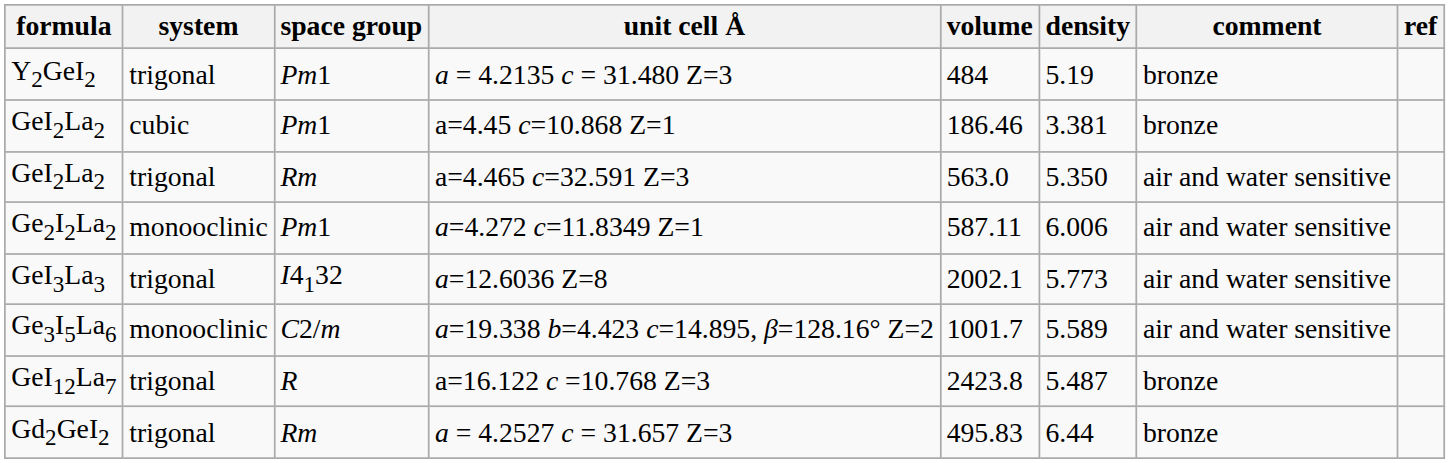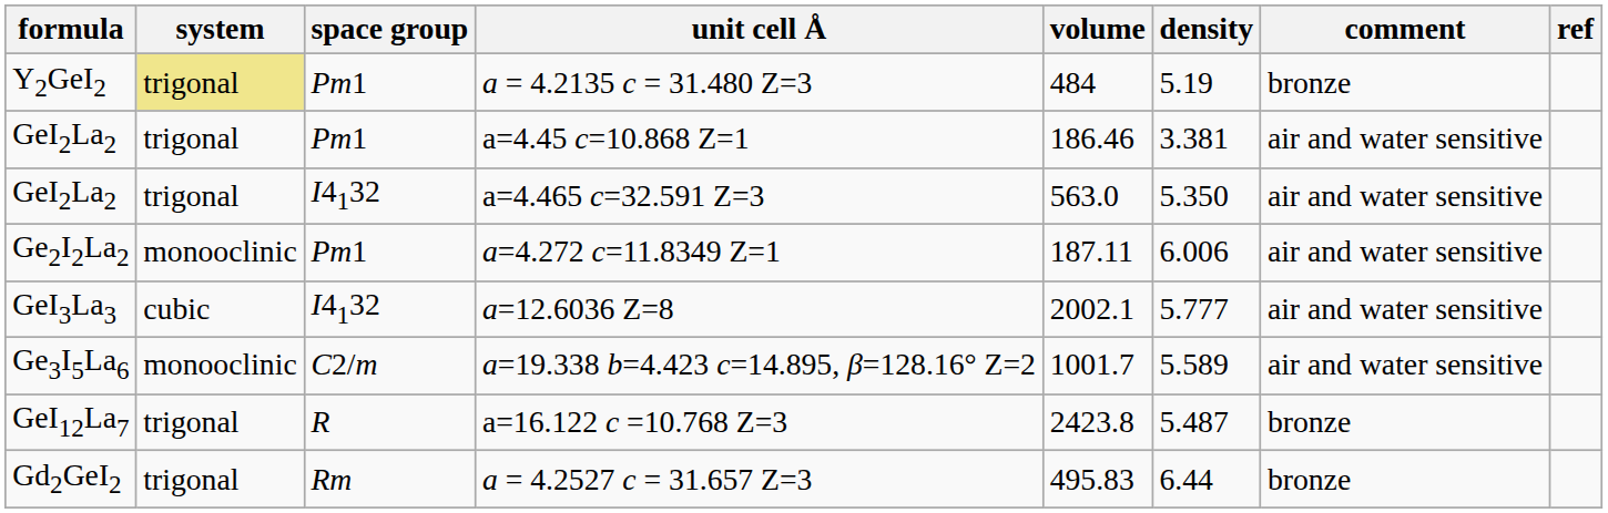 <table class="wikitable">
 <tr>
 <th>formula</th>
 <th>system</th>
 <th>space group</th>
 <th>unit cell Å</th>
 <th>volume</th>
 <th>density</th>
 <th>comment</th>
 <th>ref</th>
 </tr>
 <tr>
 <td>Y<sub>2</sub>GeI<sub>2</sub></td>
-<td>trigonal</td>
+<td style="background: khaki;">trigonal</td>
 <td><em>P</em><em>m</em>1</td>
 <td><em>a</em> = 4.2135 <em>c</em> = 31.480 Z=3</td>
 <td>484</td>
 <td>5.19</td>
 <td>bronze</td>
 <td></td>
 </tr>
 <tr>
 <td>GeI<sub>2</sub>La<sub>2</sub></td>
-<td>cubic</td>
+<td>trigonal</td>
 <td><em>P</em><em>m</em>1</td>
 <td>a=4.45 <em>c</em>=10.868 Z=1</td>
 <td>186.46</td>
 <td>3.381</td>
-<td>bronze</td>
+<td>air and water sensitive</td>
 <td></td>
 </tr>
 <tr>
 <td>GeI<sub>2</sub>La<sub>2</sub></td>
 <td>trigonal</td>
-<td><em>R</em><em>m</em></td>
+<td><em>I</em>4<sub>1</sub>32</td>
 <td>a=4.465 <em>c</em>=32.591 Z=3</td>
 <td>563.0</td>
 <td>5.350</td>
 <td>air and water sensitive</td>
 <td></td>
 </tr>
 <tr>
 <td>Ge<sub>2</sub>I<sub>2</sub>La<sub>2</sub></td>
 <td>monooclinic</td>
 <td><em>P</em><em>m</em>1</td>
 <td><em>a</em>=4.272 <em>c</em>=11.8349 Z=1</td>
-<td>587.11</td>
+<td>187.11</td>
 <td>6.006</td>
 <td>air and water sensitive</td>
 <td></td>
 </tr>
 <tr>
 <td>GeI<sub>3</sub>La<sub>3</sub></td>
-<td>trigonal</td>
+<td>cubic</td>
 <td><em>I</em>4<sub>1</sub>32</td>
 <td><em>a</em>=12.6036 Z=8</td>
 <td>2002.1</td>
-<td>5.773</td>
+<td>5.777</td>
 <td>air and water sensitive</td>
 <td></td>
 </tr>
 <tr>
 <td>Ge<sub>3</sub>I<sub>5</sub>La<sub>6</sub></td>
 <td>monooclinic</td>
 <td><em>C</em>2/<em>m</em></td>
 <td><em>a</em>=19.338 <em>b</em>=4.423 <em>c</em>=14.895, <em>β</em>=128.16° Z=2</td>
 <td>1001.7</td>
 <td>5.589</td>
 <td>air and water sensitive</td>
 <td></td>
 </tr>
 <tr>
 <td>GeI<sub>12</sub>La<sub>7</sub></td>
 <td>trigonal</td>
 <td><em>R</em></td>
 <td>a=16.122 <em>c</em> =10.768 Z=3</td>
 <td>2423.8</td>
 <td>5.487</td>
 <td>bronze</td>
 <td></td>
 </tr>
 <tr>
 <td>Gd<sub>2</sub>GeI<sub>2</sub></td>
 <td>trigonal</td>
 <td><em>R</em><em>m</em></td>
 <td><em>a</em> =  4.2527 <em>c</em> = 31.657 Z=3</td>
 <td>495.83</td>
 <td>6.44</td>
 <td>bronze</td>
 <td></td>
 </tr>
 </table>
